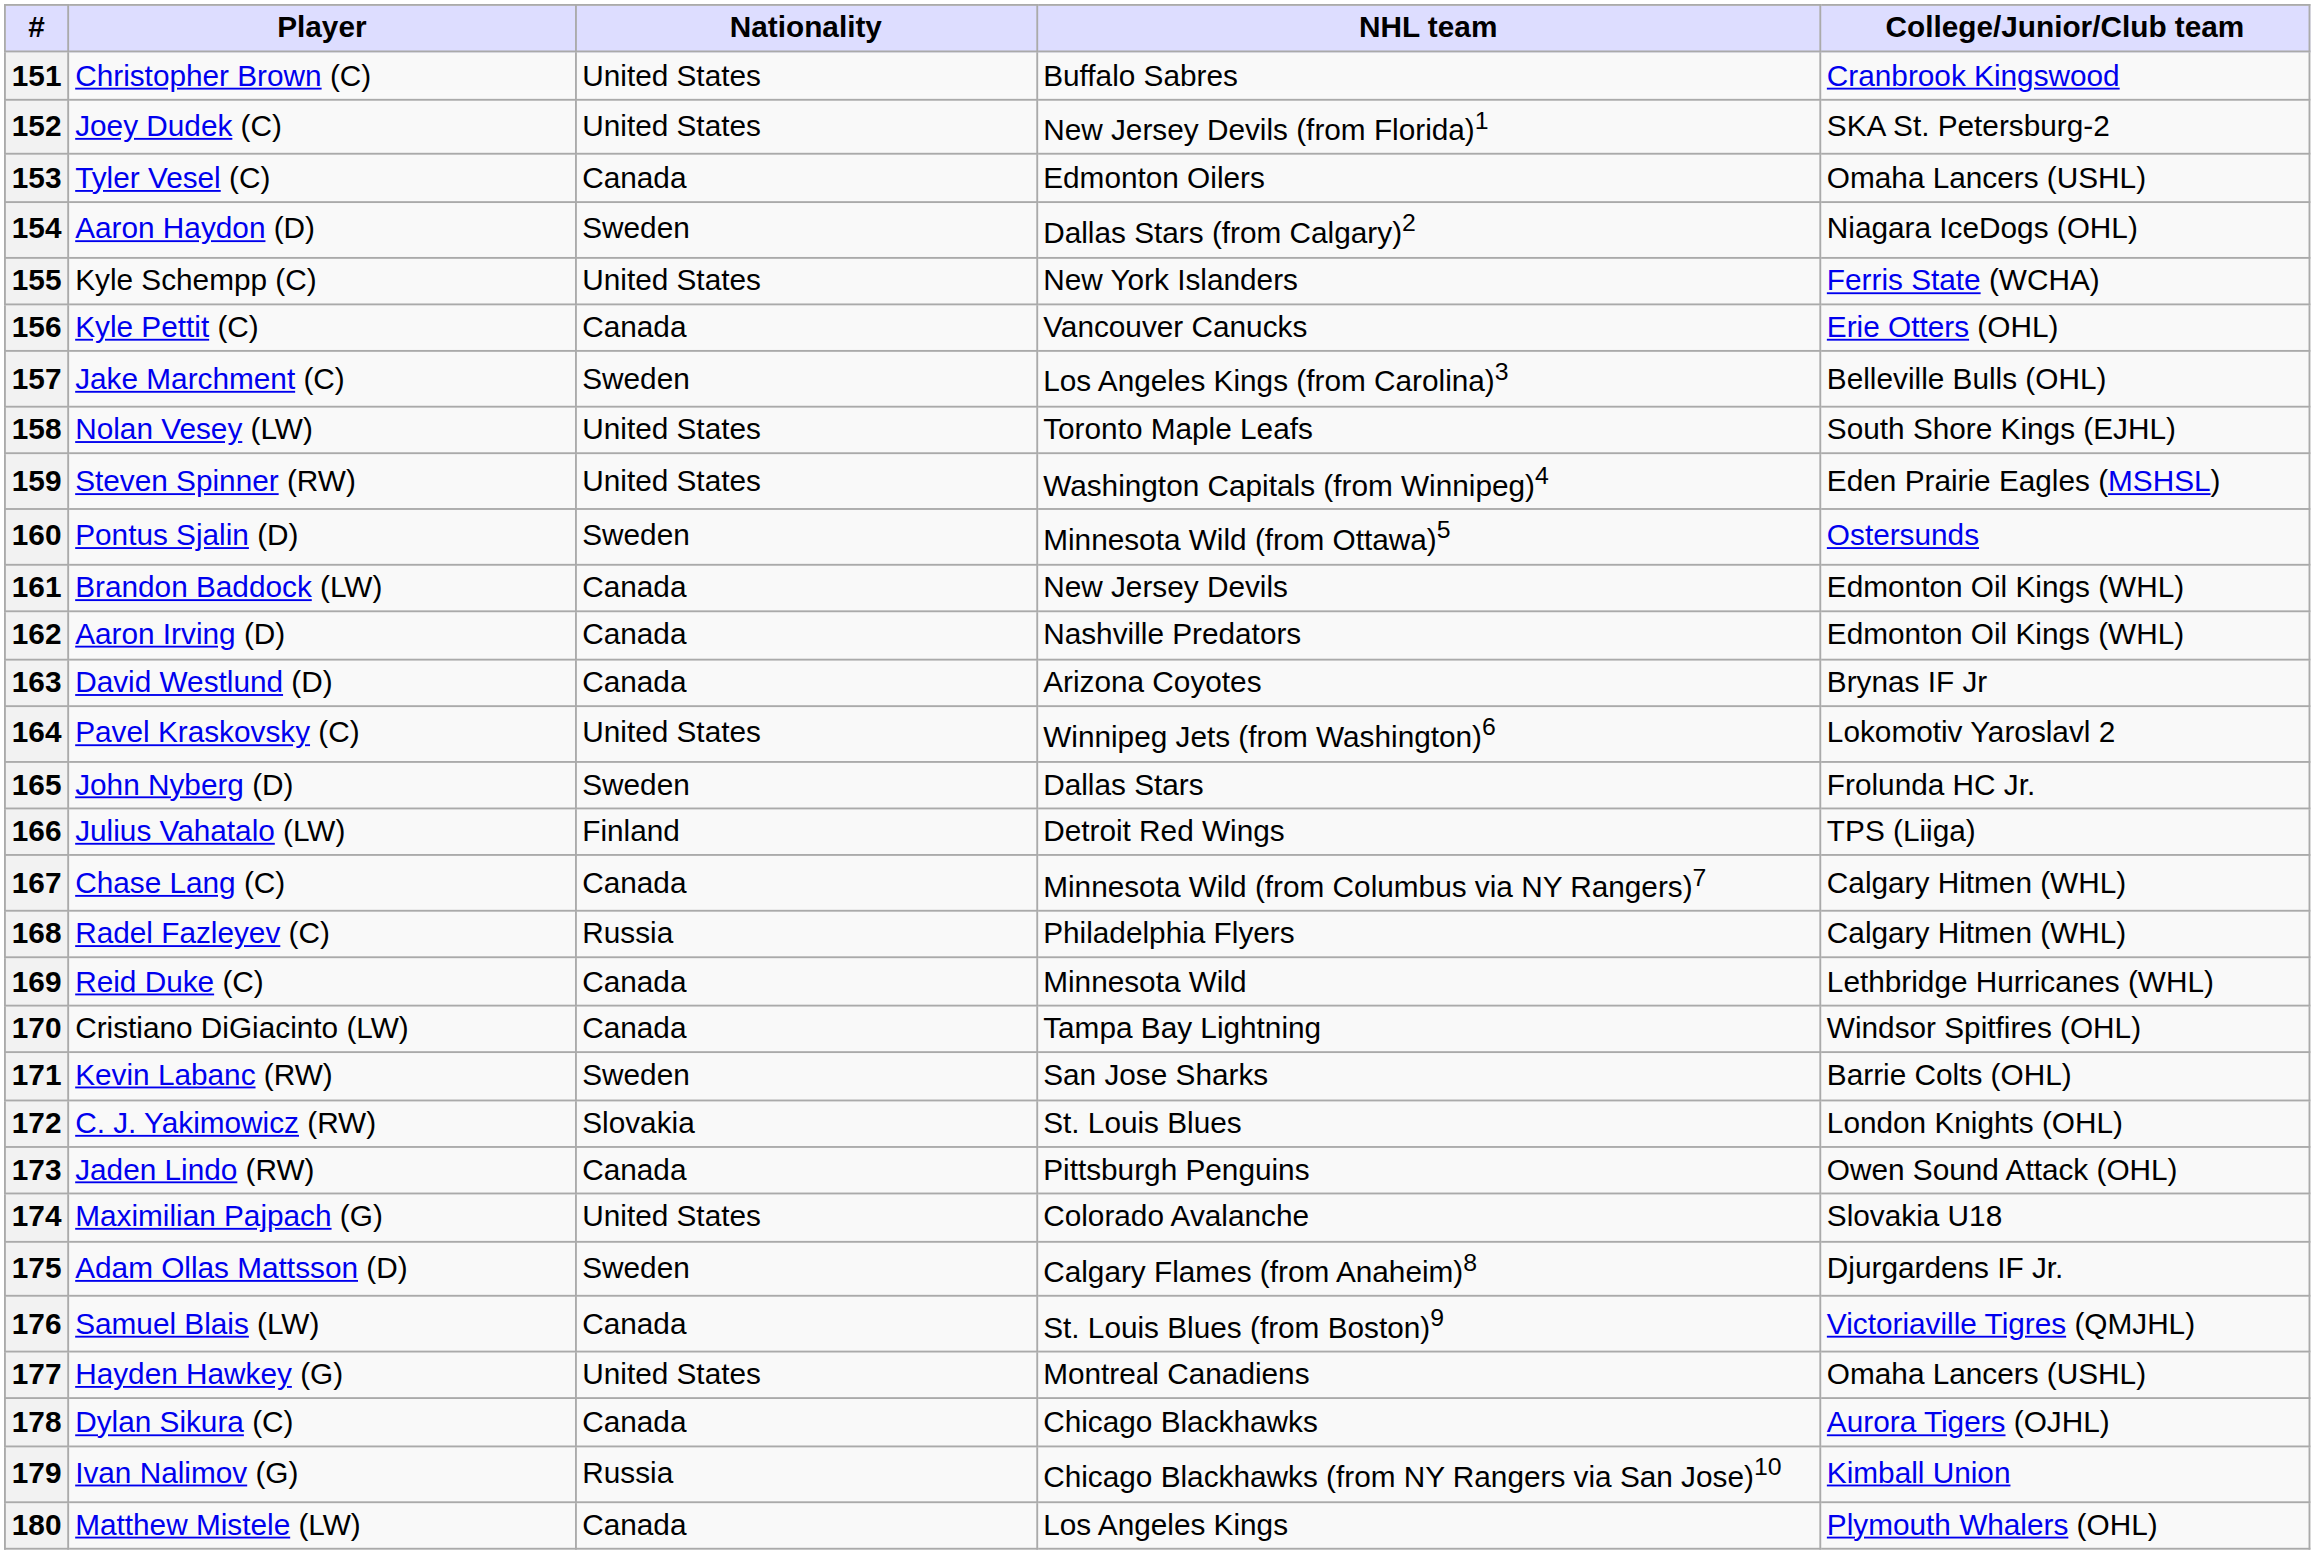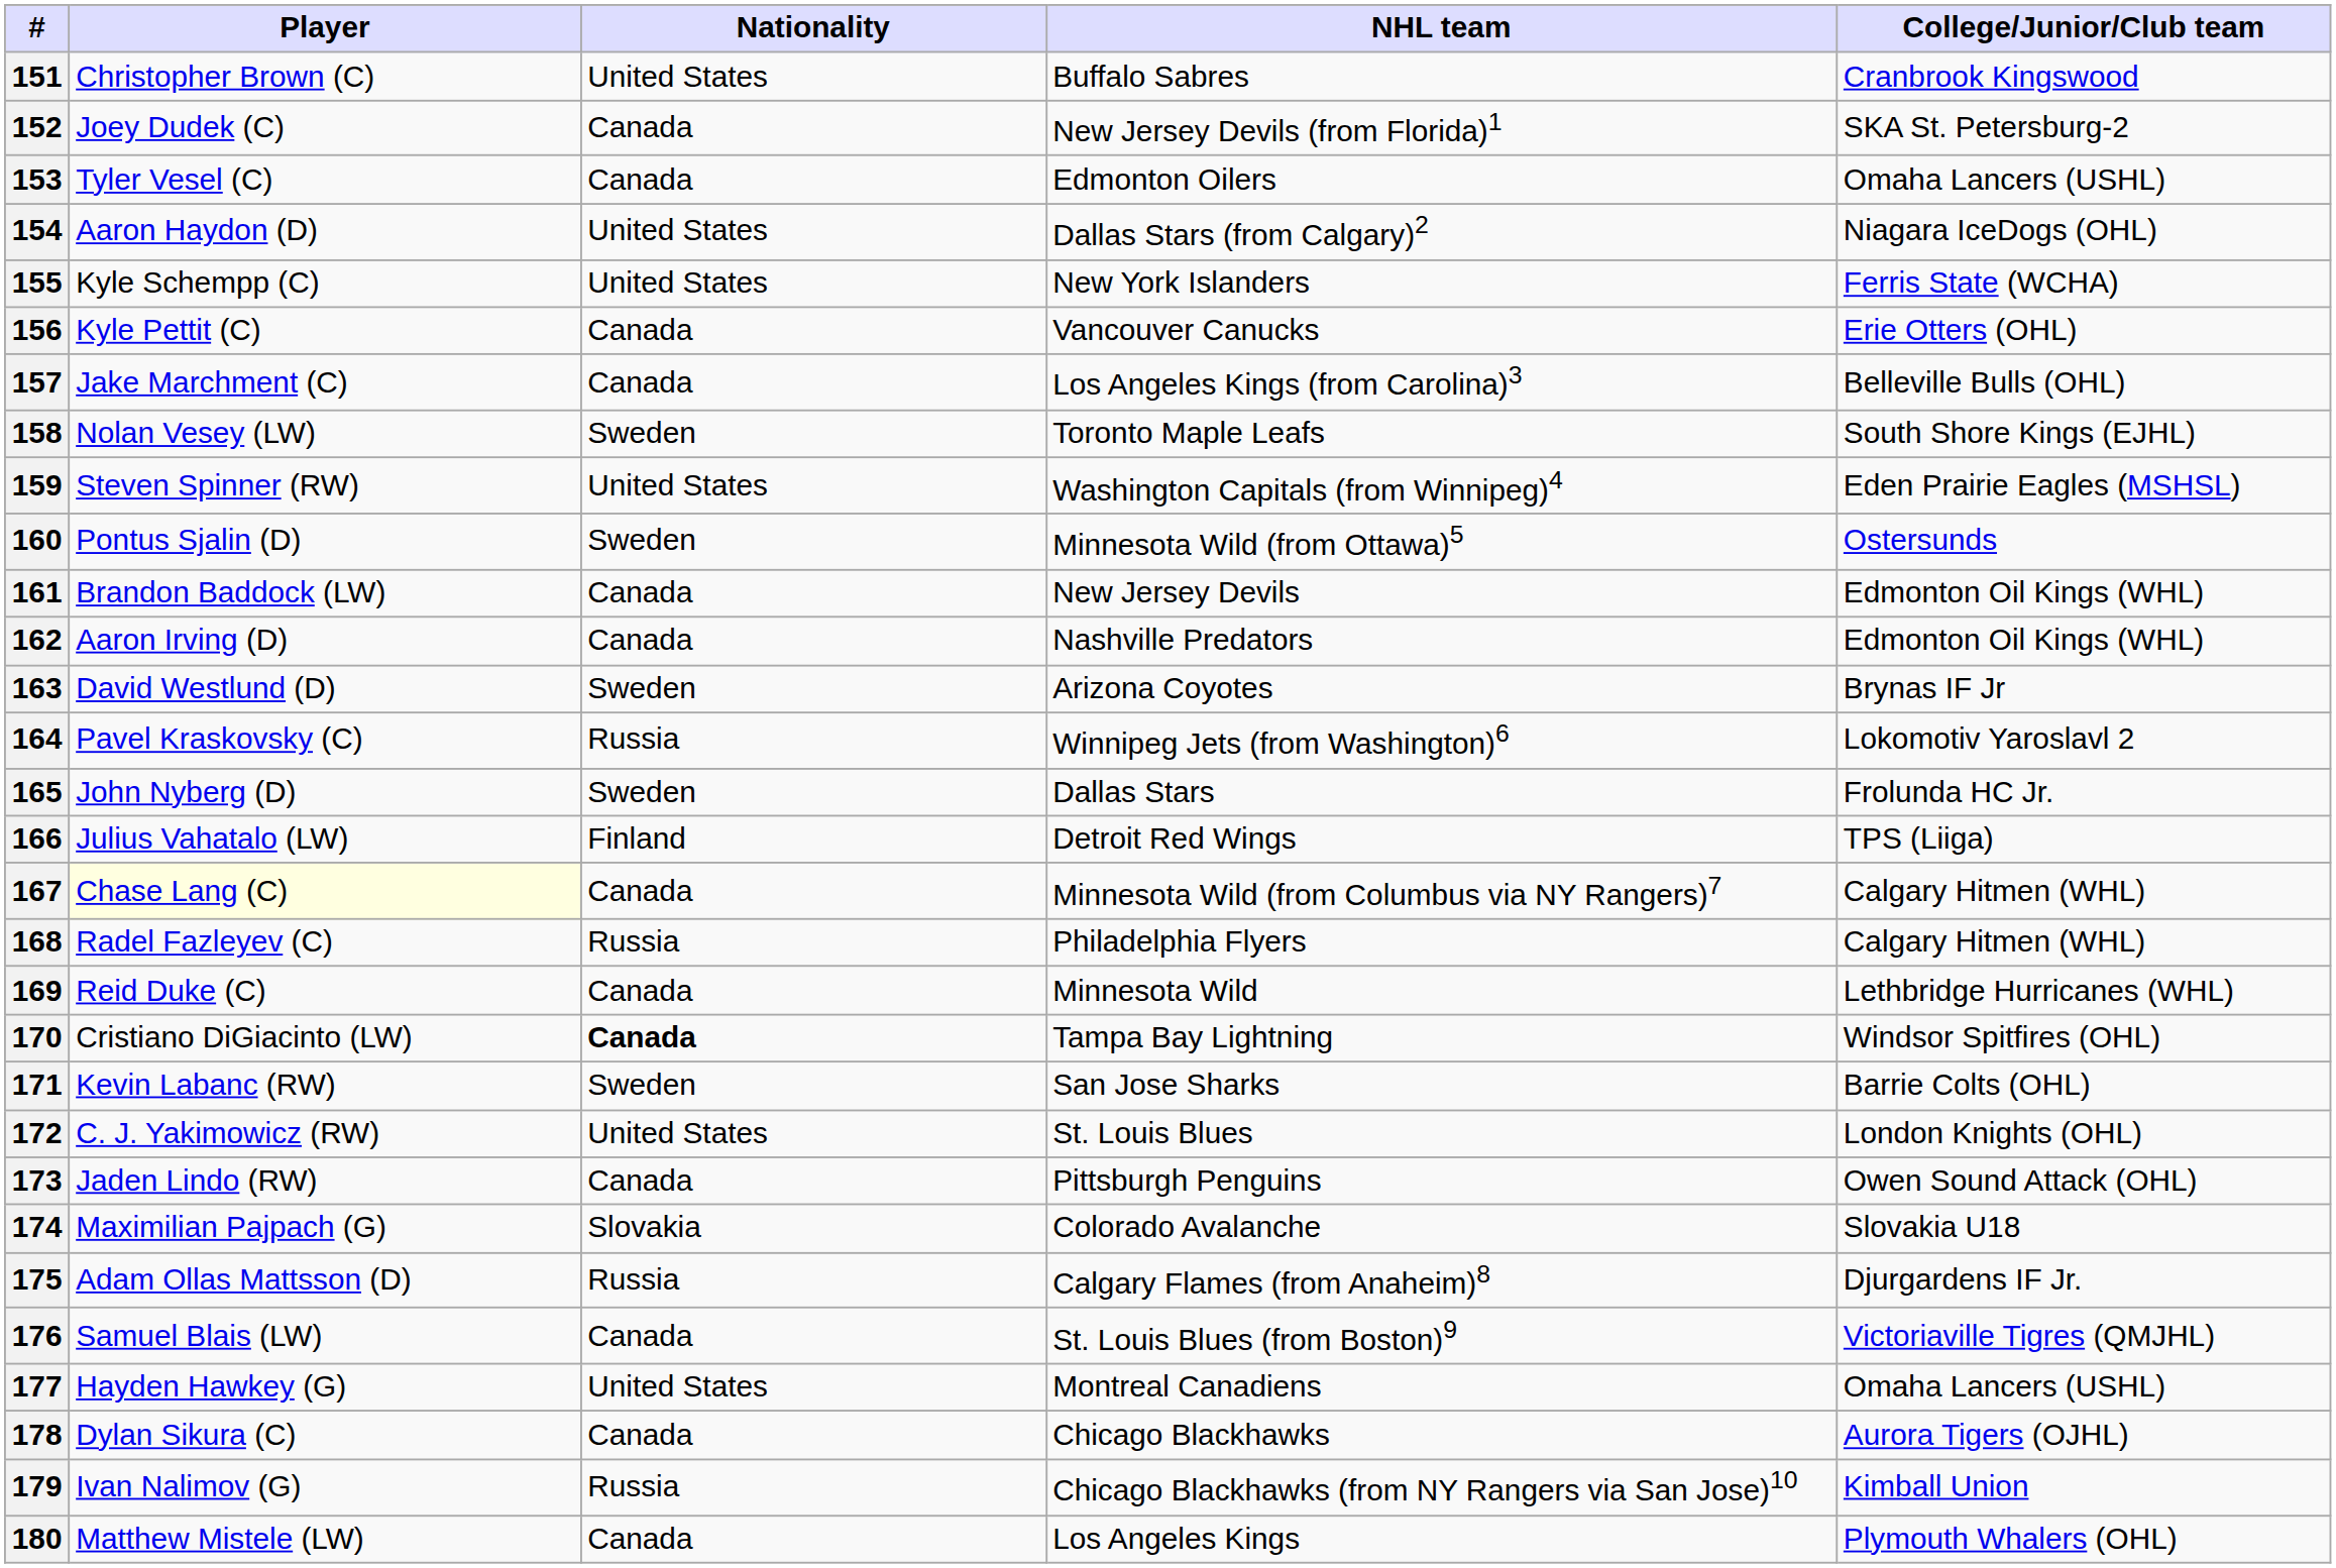 <table class="wikitable">
 <tr>
 <th style="background:#ddf; width:2.75%;">#</th>
 <th style="background:#ddf; width:22.0%;">Player</th>
 <th style="background:#ddf; width:20.0%;">Nationality</th>
 <th style="background:#ddf; width:34.0%;">NHL team</th>
 <th style="background:#ddf; width:100.0%;">College/Junior/Club team</th>
 </tr>
 <tr>
 <th>151</th>
 <td><a href='#'>Christopher Brown</a> (C)</td>
 <td> United States</td>
 <td>Buffalo Sabres</td>
 <td><a href='#'>Cranbrook Kingswood</a></td>
 </tr>
 <tr>
 <th>152</th>
 <td><a href='#'>Joey Dudek</a> (C)</td>
-<td> United States</td>
+<td> Canada</td>
 <td>New Jersey Devils (from Florida)<sup>1</sup></td>
 <td>SKA St. Petersburg-2</td>
 </tr>
 <tr>
 <th>153</th>
 <td><a href='#'>Tyler Vesel</a> (C)</td>
 <td> Canada</td>
 <td>Edmonton Oilers</td>
 <td>Omaha Lancers (USHL)</td>
 </tr>
 <tr>
 <th>154</th>
 <td><a href='#'>Aaron Haydon</a> (D)</td>
-<td> Sweden</td>
+<td> United States</td>
 <td>Dallas Stars (from Calgary)<sup>2</sup></td>
 <td>Niagara IceDogs (OHL)</td>
 </tr>
 <tr>
 <th>155</th>
 <td>Kyle Schempp (C)</td>
 <td> United States</td>
 <td>New York Islanders</td>
 <td><a href='#'>Ferris State</a> (WCHA)</td>
 </tr>
 <tr>
 <th>156</th>
 <td><a href='#'>Kyle Pettit</a> (C)</td>
 <td> Canada</td>
 <td>Vancouver Canucks</td>
 <td><a href='#'>Erie Otters</a> (OHL)</td>
 </tr>
 <tr>
 <th>157</th>
 <td><a href='#'>Jake Marchment</a> (C)</td>
-<td> Sweden</td>
+<td> Canada</td>
 <td>Los Angeles Kings (from Carolina)<sup>3</sup></td>
 <td>Belleville Bulls (OHL)</td>
 </tr>
 <tr>
 <th>158</th>
 <td><a href='#'>Nolan Vesey</a> (LW)</td>
-<td> United States</td>
+<td> Sweden</td>
 <td>Toronto Maple Leafs</td>
 <td>South Shore Kings (EJHL)</td>
 </tr>
 <tr>
 <th>159</th>
 <td><a href='#'>Steven Spinner</a> (RW)</td>
 <td> United States</td>
 <td>Washington Capitals (from Winnipeg)<sup>4</sup></td>
 <td>Eden Prairie Eagles (<a href='#'>MSHSL</a>)</td>
 </tr>
 <tr>
 <th>160</th>
 <td><a href='#'>Pontus Sjalin</a> (D)</td>
 <td> Sweden</td>
 <td>Minnesota Wild (from Ottawa)<sup>5</sup></td>
 <td><a href='#'>Ostersunds</a></td>
 </tr>
 <tr>
 <th>161</th>
 <td><a href='#'>Brandon Baddock</a> (LW)</td>
 <td> Canada</td>
 <td>New Jersey Devils</td>
 <td>Edmonton Oil Kings (WHL)</td>
 </tr>
 <tr>
 <th>162</th>
 <td><a href='#'>Aaron Irving</a> (D)</td>
 <td> Canada</td>
 <td>Nashville Predators</td>
 <td>Edmonton Oil Kings (WHL)</td>
 </tr>
 <tr>
 <th>163</th>
 <td><a href='#'>David Westlund</a> (D)</td>
-<td> Canada</td>
+<td> Sweden</td>
 <td>Arizona Coyotes</td>
 <td>Brynas IF Jr</td>
 </tr>
 <tr>
 <th>164</th>
 <td><a href='#'>Pavel Kraskovsky</a> (C)</td>
-<td> United States</td>
+<td> Russia</td>
 <td>Winnipeg Jets (from Washington)<sup>6</sup></td>
 <td>Lokomotiv Yaroslavl 2</td>
 </tr>
 <tr>
 <th>165</th>
 <td><a href='#'>John Nyberg</a> (D)</td>
 <td> Sweden</td>
 <td>Dallas Stars</td>
 <td>Frolunda HC Jr.</td>
 </tr>
 <tr>
 <th>166</th>
 <td><a href='#'>Julius Vahatalo</a> (LW)</td>
 <td> Finland</td>
 <td>Detroit Red Wings</td>
 <td>TPS (Liiga)</td>
 </tr>
 <tr>
 <th>167</th>
-<td><a href='#'>Chase Lang</a> (C)</td>
+<td style="background: lightyellow;"><a href='#'>Chase Lang</a> (C)</td>
 <td> Canada</td>
 <td>Minnesota Wild (from Columbus via NY Rangers)<sup>7</sup></td>
 <td>Calgary Hitmen (WHL)</td>
 </tr>
 <tr>
 <th>168</th>
 <td><a href='#'>Radel Fazleyev</a> (C)</td>
 <td> Russia</td>
 <td>Philadelphia Flyers</td>
 <td>Calgary Hitmen (WHL)</td>
 </tr>
 <tr>
 <th>169</th>
 <td><a href='#'>Reid Duke</a> (C)</td>
 <td> Canada</td>
 <td>Minnesota Wild</td>
 <td>Lethbridge Hurricanes (WHL)</td>
 </tr>
 <tr>
 <th>170</th>
 <td>Cristiano DiGiacinto (LW)</td>
-<td> Canada</td>
+<td><strong> Canada</strong></td>
 <td>Tampa Bay Lightning</td>
 <td>Windsor Spitfires (OHL)</td>
 </tr>
 <tr>
 <th>171</th>
 <td><a href='#'>Kevin Labanc</a> (RW)</td>
 <td> Sweden</td>
 <td>San Jose Sharks</td>
 <td>Barrie Colts (OHL)</td>
 </tr>
 <tr>
 <th>172</th>
 <td><a href='#'>C. J. Yakimowicz</a> (RW)</td>
-<td> Slovakia</td>
+<td> United States</td>
 <td>St. Louis Blues</td>
 <td>London Knights (OHL)</td>
 </tr>
 <tr>
 <th>173</th>
 <td><a href='#'>Jaden Lindo</a> (RW)</td>
 <td> Canada</td>
 <td>Pittsburgh Penguins</td>
 <td>Owen Sound Attack (OHL)</td>
 </tr>
 <tr>
 <th>174</th>
 <td><a href='#'>Maximilian Pajpach</a> (G)</td>
-<td> United States</td>
+<td> Slovakia</td>
 <td>Colorado Avalanche</td>
 <td>Slovakia U18</td>
 </tr>
 <tr>
 <th>175</th>
 <td><a href='#'>Adam Ollas Mattsson</a> (D)</td>
-<td> Sweden</td>
+<td> Russia</td>
 <td>Calgary Flames (from Anaheim)<sup>8</sup></td>
 <td>Djurgardens IF Jr.</td>
 </tr>
 <tr>
 <th>176</th>
 <td><a href='#'>Samuel Blais</a> (LW)</td>
 <td> Canada</td>
 <td>St. Louis Blues (from Boston)<sup>9</sup></td>
 <td><a href='#'>Victoriaville Tigres</a> (QMJHL)</td>
 </tr>
 <tr>
 <th>177</th>
 <td><a href='#'>Hayden Hawkey</a> (G)</td>
 <td> United States</td>
 <td>Montreal Canadiens</td>
 <td>Omaha Lancers (USHL)</td>
 </tr>
 <tr>
 <th>178</th>
 <td><a href='#'>Dylan Sikura</a> (C)</td>
 <td> Canada</td>
 <td>Chicago Blackhawks</td>
 <td><a href='#'>Aurora Tigers</a> (OJHL)</td>
 </tr>
 <tr>
 <th>179</th>
 <td><a href='#'>Ivan Nalimov</a> (G)</td>
 <td> Russia</td>
 <td>Chicago Blackhawks (from NY Rangers via San Jose)<sup>10</sup></td>
 <td><a href='#'>Kimball Union</a></td>
 </tr>
 <tr>
 <th>180</th>
 <td><a href='#'>Matthew Mistele</a> (LW)</td>
 <td> Canada</td>
 <td>Los Angeles Kings</td>
 <td><a href='#'>Plymouth Whalers</a> (OHL)</td>
 </tr>
 </table>
